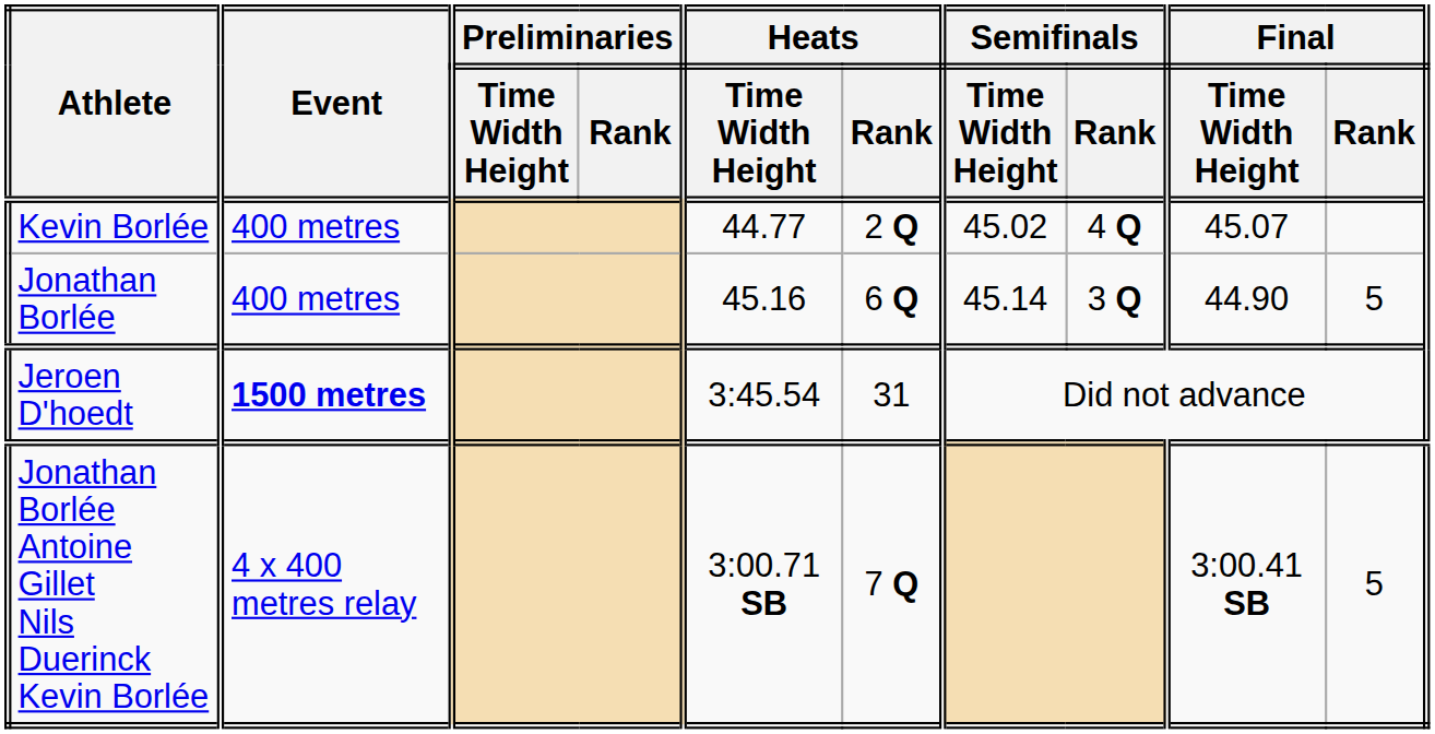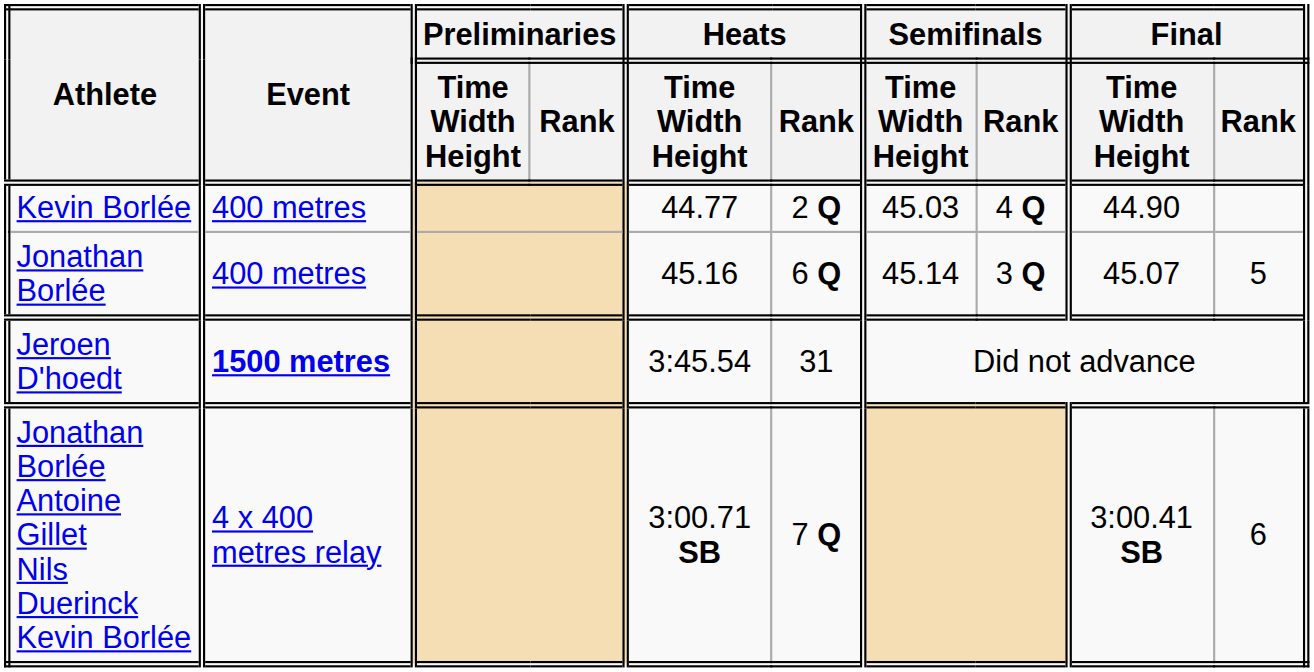 <table class=wikitable style="font-size:90%; border: double;">
 <tr>
 <th rowspan="2" style="border-right:double">Athlete</th>
 <th rowspan="2" style="border-right:double">Event</th>
 <th colspan="2" style="border-right:double; border-bottom:double;">Preliminaries</th>
 <th colspan="2" style="border-right:double; border-bottom:double;">Heats</th>
 <th colspan="2" style="border-right:double; border-bottom:double;">Semifinals</th>
 <th colspan="2" style="border-right:double; border-bottom:double;">Final</th>
 </tr>
 <tr>
 <th>Time<br>Width<br>Height</th>
 <th style="border-right:double">Rank</th>
 <th>Time<br>Width<br>Height</th>
 <th style="border-right:double">Rank</th>
 <th>Time<br>Width<br>Height</th>
 <th style="border-right:double">Rank</th>
 <th>Time<br>Width<br>Height</th>
 <th style="border-right:double">Rank</th>
 </tr>
 <tr style="border-top: double;">
 <td style="border-right:double"><a href='#'>Kevin Borlée</a></td>
 <td style="border-right:double"><a href='#'>400 metres</a></td>
 <td style="border-right:double" colspan= 2 bgcolor="wheat"></td>
 <td align=center>44.77</td>
 <td align=center style="border-right:double">2 <strong>Q</strong></td>
-<td align=center>45.02</td>
+<td align=center>45.03</td>
 <td align=center style="border-right:double">4 <strong>Q</strong></td>
-<td align=center>45.07</td>
+<td align=center>44.90</td>
 <td align=center style="border-right:double"></td>
 </tr>
 <tr>
 <td style="border-right:double"><a href='#'>Jonathan Borlée</a></td>
 <td style="border-right:double"><a href='#'>400 metres</a></td>
 <td style="border-right:double" colspan= 2 bgcolor="wheat"></td>
 <td align=center>45.16</td>
 <td align=center style="border-right:double">6 <strong>Q</strong></td>
 <td align=center>45.14</td>
 <td align=center style="border-right:double">3 <strong>Q</strong></td>
-<td align=center>44.90</td>
+<td align=center>45.07</td>
 <td align=center style="border-right:double">5</td>
 </tr>
 <tr style="border-top: double;">
 <td style="border-right:double"><a href='#'>Jeroen D'hoedt</a></td>
 <td style="border-right:double"><strong><a href='#'>1500 metres</a></strong></td>
 <td style="border-right:double" colspan= 2 bgcolor="wheat"></td>
 <td align=center>3:45.54</td>
 <td align=center style="border-right:double">31</td>
 <td colspan="4" align=center>Did not advance</td>
 </tr>
 <tr style="border-top: double;">
 <td style="border-right:double"><a href='#'>Jonathan Borlée</a><br><a href='#'>Antoine Gillet</a><br><a href='#'>Nils Duerinck</a><br><a href='#'>Kevin Borlée</a><br></td>
 <td style="border-right:double"><a href='#'>4 x 400 metres relay</a></td>
 <td style="border-right:double" colspan= 2 bgcolor="wheat"></td>
 <td align=center>3:00.71 <strong>SB</strong></td>
 <td align=center style="border-right:double">7 <strong>Q</strong></td>
 <td style="border-right:double" colspan= 2 bgcolor="wheat"></td>
 <td align=center>3:00.41 <strong>SB</strong></td>
-<td align=center>5</td>
+<td align=center>6</td>
 </tr>
 </table>
